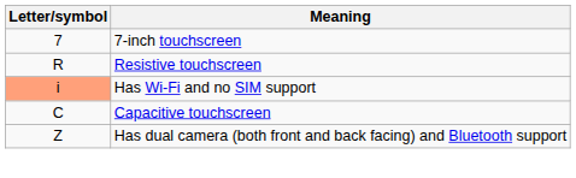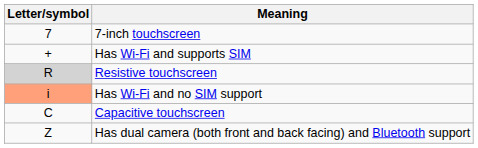 <table class="wikitable">
 <tr>
 <th>Letter/symbol</th>
 <th>Meaning</th>
 </tr>
 <tr>
 <td align="center">7</td>
 <td>7-inch <a href='#'>touchscreen</a></td>
 </tr>
 <tr>
-<td align="center">R</td>
+<td align="center">+</td>
+<td>Has <a href='#'>Wi-Fi</a> and supports <a href='#'>SIM</a></td>
+</tr>
+<tr>
+<td align="center" style="background: lightgrey;">R</td>
 <td><a href='#'>Resistive touchscreen</a></td>
 </tr>
 <tr>
 <td align="center" style="background: lightsalmon;">i</td>
 <td>Has <a href='#'>Wi-Fi</a> and no <a href='#'>SIM</a> support</td>
 </tr>
 <tr>
 <td align="center">C</td>
 <td><a href='#'>Capacitive touchscreen</a></td>
 </tr>
 <tr>
 <td align="center">Z</td>
 <td>Has dual camera (both front and back facing) and <a href='#'>Bluetooth</a> support</td>
 </tr>
 </table>
